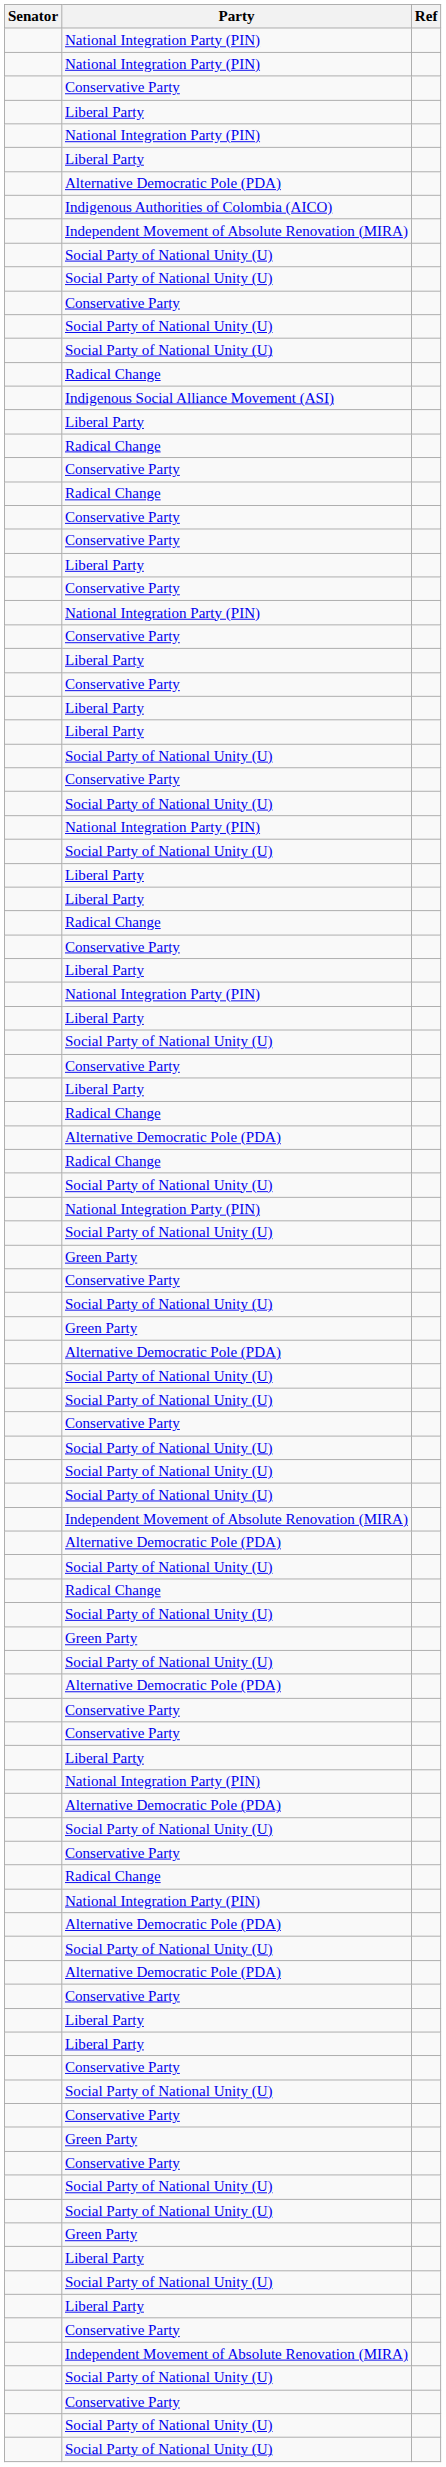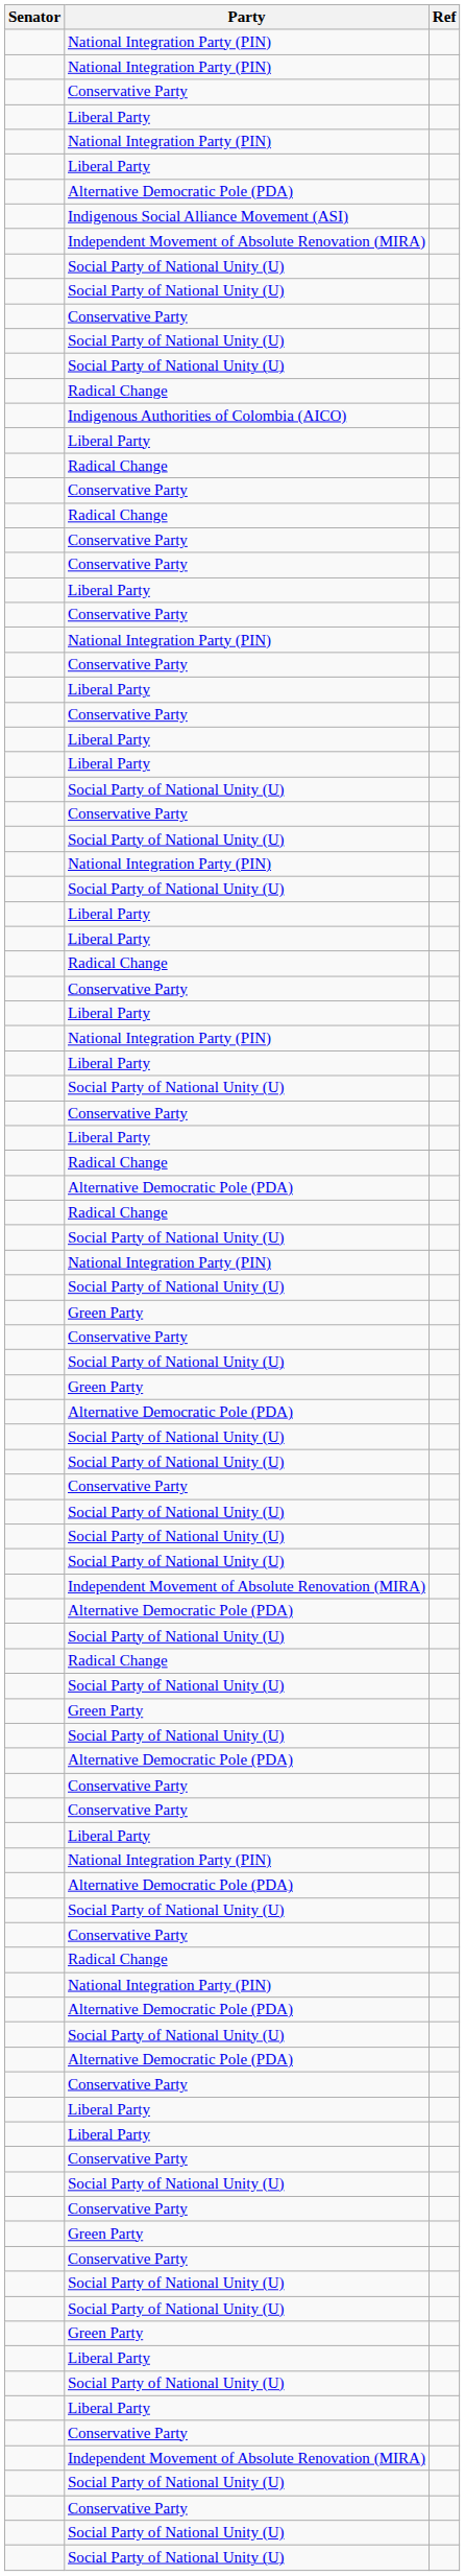 <table class="wikitable sortable">
 <tr valign=bottom>
 <th>Senator</th>
 <th>Party</th>
 <th class="unsortable">Ref</th>
 </tr>
 <tr>
 <td></td>
 <td><a href='#'>National Integration Party (PIN)</a></td>
 <td></td>
 </tr>
 <tr>
 <td></td>
 <td><a href='#'>National Integration Party (PIN)</a></td>
 <td></td>
 </tr>
 <tr>
 <td></td>
 <td><a href='#'>Conservative Party</a></td>
 <td></td>
 </tr>
 <tr>
 <td></td>
 <td><a href='#'>Liberal Party</a></td>
 <td></td>
 </tr>
 <tr>
 <td></td>
 <td><a href='#'>National Integration Party (PIN)</a></td>
 <td></td>
 </tr>
 <tr>
 <td></td>
 <td><a href='#'>Liberal Party</a></td>
 <td></td>
 </tr>
 <tr>
 <td></td>
 <td><a href='#'>Alternative Democratic Pole (PDA)</a></td>
 <td></td>
 </tr>
 <tr>
 <td></td>
-<td><a href='#'> Indigenous Authorities of Colombia (AICO)</a></td>
+<td><a href='#'> Indigenous Social Alliance Movement (ASI)</a></td>
 <td></td>
 </tr>
 <tr>
 <td></td>
 <td><a href='#'>Independent Movement of Absolute Renovation (MIRA)</a></td>
 <td></td>
 </tr>
 <tr>
 <td></td>
 <td><a href='#'>Social Party of National Unity (U)</a></td>
 <td></td>
 </tr>
 <tr>
 <td></td>
 <td><a href='#'>Social Party of National Unity (U)</a></td>
 <td></td>
 </tr>
 <tr>
 <td></td>
 <td><a href='#'>Conservative Party</a></td>
 <td></td>
 </tr>
 <tr>
 <td></td>
 <td><a href='#'>Social Party of National Unity (U)</a></td>
 <td></td>
 </tr>
 <tr>
 <td></td>
 <td><a href='#'>Social Party of National Unity (U)</a></td>
 <td></td>
 </tr>
 <tr>
 <td></td>
 <td><a href='#'>Radical Change</a></td>
 <td></td>
 </tr>
 <tr>
 <td></td>
-<td><a href='#'> Indigenous Social Alliance Movement (ASI)</a></td>
+<td><a href='#'> Indigenous Authorities of Colombia (AICO)</a></td>
 <td></td>
 </tr>
 <tr>
 <td></td>
 <td><a href='#'>Liberal Party</a></td>
 <td></td>
 </tr>
 <tr>
 <td></td>
 <td><a href='#'>Radical Change</a></td>
 <td></td>
 </tr>
 <tr>
 <td></td>
 <td><a href='#'>Conservative Party</a></td>
 <td></td>
 </tr>
 <tr>
 <td></td>
 <td><a href='#'>Radical Change</a></td>
 <td></td>
 </tr>
 <tr>
 <td></td>
 <td><a href='#'>Conservative Party</a></td>
 <td></td>
 </tr>
 <tr>
 <td></td>
 <td><a href='#'>Conservative Party</a></td>
 <td></td>
 </tr>
 <tr>
 <td></td>
 <td><a href='#'>Liberal Party</a></td>
 <td></td>
 </tr>
 <tr>
 <td></td>
 <td><a href='#'>Conservative Party</a></td>
 <td></td>
 </tr>
 <tr>
 <td></td>
 <td><a href='#'>National Integration Party (PIN)</a></td>
 <td></td>
 </tr>
 <tr>
 <td></td>
 <td><a href='#'>Conservative Party</a></td>
 <td></td>
 </tr>
 <tr>
 <td></td>
 <td><a href='#'>Liberal Party</a></td>
 <td></td>
 </tr>
 <tr>
 <td></td>
 <td><a href='#'>Conservative Party</a></td>
 <td></td>
 </tr>
 <tr>
 <td></td>
 <td><a href='#'>Liberal Party</a></td>
 <td></td>
 </tr>
 <tr>
 <td></td>
 <td><a href='#'>Liberal Party</a></td>
 <td></td>
 </tr>
 <tr>
 <td></td>
 <td><a href='#'>Social Party of National Unity (U)</a></td>
 <td></td>
 </tr>
 <tr>
 <td></td>
 <td><a href='#'>Conservative Party</a></td>
 <td></td>
 </tr>
 <tr>
 <td></td>
 <td><a href='#'>Social Party of National Unity (U)</a></td>
 <td></td>
 </tr>
 <tr>
 <td></td>
 <td><a href='#'>National Integration Party (PIN)</a></td>
 <td></td>
 </tr>
 <tr>
 <td></td>
 <td><a href='#'>Social Party of National Unity (U)</a></td>
 <td></td>
 </tr>
 <tr>
 <td></td>
 <td><a href='#'>Liberal Party</a></td>
 <td></td>
 </tr>
 <tr>
 <td></td>
 <td><a href='#'>Liberal Party</a></td>
 <td></td>
 </tr>
 <tr>
 <td></td>
 <td><a href='#'>Radical Change</a></td>
 <td></td>
 </tr>
 <tr>
 <td></td>
 <td><a href='#'>Conservative Party</a></td>
 <td></td>
 </tr>
 <tr>
 <td></td>
 <td><a href='#'>Liberal Party</a></td>
 <td></td>
 </tr>
 <tr>
 <td></td>
 <td><a href='#'>National Integration Party (PIN)</a></td>
 <td></td>
 </tr>
 <tr>
 <td></td>
 <td><a href='#'>Liberal Party</a></td>
 <td></td>
 </tr>
 <tr>
 <td></td>
 <td><a href='#'>Social Party of National Unity (U)</a></td>
 <td></td>
 </tr>
 <tr>
 <td></td>
 <td><a href='#'>Conservative Party</a></td>
 <td></td>
 </tr>
 <tr>
 <td></td>
 <td><a href='#'>Liberal Party</a></td>
 <td></td>
 </tr>
 <tr>
 <td></td>
 <td><a href='#'>Radical Change</a></td>
 <td></td>
 </tr>
 <tr>
 <td></td>
 <td><a href='#'>Alternative Democratic Pole (PDA)</a></td>
 <td></td>
 </tr>
 <tr>
 <td></td>
 <td><a href='#'>Radical Change</a></td>
 <td></td>
 </tr>
 <tr>
 <td></td>
 <td><a href='#'>Social Party of National Unity (U)</a></td>
 <td></td>
 </tr>
 <tr>
 <td></td>
 <td><a href='#'>National Integration Party (PIN)</a></td>
 <td></td>
 </tr>
 <tr>
 <td></td>
 <td><a href='#'>Social Party of National Unity (U)</a></td>
 <td></td>
 </tr>
 <tr>
 <td></td>
 <td><a href='#'>Green Party</a></td>
 <td></td>
 </tr>
 <tr>
 <td></td>
 <td><a href='#'>Conservative Party</a></td>
 <td></td>
 </tr>
 <tr>
 <td></td>
 <td><a href='#'>Social Party of National Unity (U)</a></td>
 <td></td>
 </tr>
 <tr>
 <td></td>
 <td><a href='#'>Green Party</a></td>
 <td></td>
 </tr>
 <tr>
 <td></td>
 <td><a href='#'>Alternative Democratic Pole (PDA)</a></td>
 <td></td>
 </tr>
 <tr>
 <td></td>
 <td><a href='#'>Social Party of National Unity (U)</a></td>
 <td></td>
 </tr>
 <tr>
 <td></td>
 <td><a href='#'>Social Party of National Unity (U)</a></td>
 <td></td>
 </tr>
 <tr>
 <td></td>
 <td><a href='#'>Conservative Party</a></td>
 <td></td>
 </tr>
 <tr>
 <td></td>
 <td><a href='#'>Social Party of National Unity (U)</a></td>
 <td></td>
 </tr>
 <tr>
 <td></td>
 <td><a href='#'>Social Party of National Unity (U)</a></td>
 <td></td>
 </tr>
 <tr>
 <td></td>
 <td><a href='#'>Social Party of National Unity (U)</a></td>
 <td></td>
 </tr>
 <tr>
 <td></td>
 <td><a href='#'>Independent Movement of Absolute Renovation (MIRA)</a></td>
 <td></td>
 </tr>
 <tr>
 <td></td>
 <td><a href='#'>Alternative Democratic Pole (PDA)</a></td>
 <td></td>
 </tr>
 <tr>
 <td></td>
 <td><a href='#'>Social Party of National Unity (U)</a></td>
 <td></td>
 </tr>
 <tr>
 <td></td>
 <td><a href='#'>Radical Change</a></td>
 <td></td>
 </tr>
 <tr>
 <td></td>
 <td><a href='#'>Social Party of National Unity (U)</a></td>
 <td></td>
 </tr>
 <tr>
 <td></td>
 <td><a href='#'>Green Party</a></td>
 <td></td>
 </tr>
 <tr>
 <td></td>
 <td><a href='#'>Social Party of National Unity (U)</a></td>
 <td></td>
 </tr>
 <tr>
 <td></td>
 <td><a href='#'>Alternative Democratic Pole (PDA)</a></td>
 <td></td>
 </tr>
 <tr>
 <td></td>
 <td><a href='#'>Conservative Party</a></td>
 <td></td>
 </tr>
 <tr>
 <td></td>
 <td><a href='#'>Conservative Party</a></td>
 <td></td>
 </tr>
 <tr>
 <td></td>
 <td><a href='#'>Liberal Party</a></td>
 <td></td>
 </tr>
 <tr>
 <td></td>
 <td><a href='#'>National Integration Party (PIN)</a></td>
 <td></td>
 </tr>
 <tr>
 <td></td>
 <td><a href='#'>Alternative Democratic Pole (PDA)</a></td>
 <td></td>
 </tr>
 <tr>
 <td></td>
 <td><a href='#'>Social Party of National Unity (U)</a></td>
 <td></td>
 </tr>
 <tr>
 <td></td>
 <td><a href='#'>Conservative Party</a></td>
 <td></td>
 </tr>
 <tr>
 <td></td>
 <td><a href='#'>Radical Change</a></td>
 <td></td>
 </tr>
 <tr>
 <td></td>
 <td><a href='#'>National Integration Party (PIN)</a></td>
 <td></td>
 </tr>
 <tr>
 <td></td>
 <td><a href='#'>Alternative Democratic Pole (PDA)</a></td>
 <td></td>
 </tr>
 <tr>
 <td></td>
 <td><a href='#'>Social Party of National Unity (U)</a></td>
 <td></td>
 </tr>
 <tr>
 <td></td>
 <td><a href='#'>Alternative Democratic Pole (PDA)</a></td>
 <td></td>
 </tr>
 <tr>
 <td></td>
 <td><a href='#'>Conservative Party</a></td>
 <td></td>
 </tr>
 <tr>
 <td></td>
 <td><a href='#'>Liberal Party</a></td>
 <td></td>
 </tr>
 <tr>
 <td></td>
 <td><a href='#'>Liberal Party</a></td>
 <td></td>
 </tr>
 <tr>
 <td></td>
 <td><a href='#'>Conservative Party</a></td>
 <td></td>
 </tr>
 <tr>
 <td></td>
 <td><a href='#'>Social Party of National Unity (U)</a></td>
 <td></td>
 </tr>
 <tr>
 <td></td>
 <td><a href='#'>Conservative Party</a></td>
 <td></td>
 </tr>
 <tr>
 <td></td>
 <td><a href='#'>Green Party</a></td>
 <td></td>
 </tr>
 <tr>
 <td></td>
 <td><a href='#'>Conservative Party</a></td>
 <td></td>
 </tr>
 <tr>
 <td></td>
 <td><a href='#'>Social Party of National Unity (U)</a></td>
 <td></td>
 </tr>
 <tr>
 <td></td>
 <td><a href='#'>Social Party of National Unity (U)</a></td>
 <td></td>
 </tr>
 <tr>
 <td></td>
 <td><a href='#'>Green Party</a></td>
 <td></td>
 </tr>
 <tr>
 <td></td>
 <td><a href='#'>Liberal Party</a></td>
 <td></td>
 </tr>
 <tr>
 <td></td>
 <td><a href='#'>Social Party of National Unity (U)</a></td>
 <td></td>
 </tr>
 <tr>
 <td></td>
 <td><a href='#'>Liberal Party</a></td>
 <td></td>
 </tr>
 <tr>
 <td></td>
 <td><a href='#'>Conservative Party</a></td>
 <td></td>
 </tr>
 <tr>
 <td></td>
 <td><a href='#'>Independent Movement of Absolute Renovation (MIRA)</a></td>
 <td></td>
 </tr>
 <tr>
 <td></td>
 <td><a href='#'>Social Party of National Unity (U)</a></td>
 <td></td>
 </tr>
 <tr>
 <td></td>
 <td><a href='#'>Conservative Party</a></td>
 <td></td>
 </tr>
 <tr>
 <td></td>
 <td><a href='#'>Social Party of National Unity (U)</a></td>
 <td></td>
 </tr>
 <tr>
 <td></td>
 <td><a href='#'>Social Party of National Unity (U)</a></td>
 <td></td>
 </tr>
 </table>
